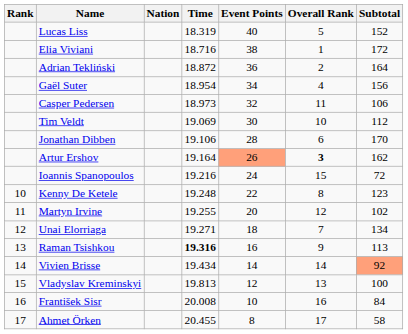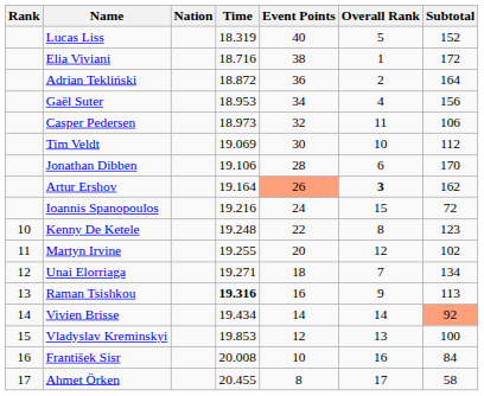 <table class="wikitable sortable" style="text-align:center">
 <tr>
 <th>Rank</th>
 <th>Name</th>
 <th>Nation</th>
 <th>Time</th>
 <th>Event Points</th>
 <th>Overall Rank</th>
 <th>Subtotal</th>
 </tr>
 <tr>
 <td></td>
 <td align=left><a href='#'>Lucas Liss</a></td>
 <td align=left></td>
 <td>18.319</td>
 <td>40</td>
 <td>5</td>
 <td>152</td>
 </tr>
 <tr>
 <td></td>
 <td align=left><a href='#'>Elia Viviani</a></td>
 <td align=left></td>
 <td>18.716</td>
 <td>38</td>
 <td>1</td>
 <td>172</td>
 </tr>
 <tr>
 <td></td>
 <td align=left><a href='#'>Adrian Tekliński</a></td>
 <td align=left></td>
 <td>18.872</td>
 <td>36</td>
 <td>2</td>
 <td>164</td>
 </tr>
 <tr>
 <td></td>
 <td align=left><a href='#'>Gaël Suter</a></td>
 <td align=left></td>
-<td>18.954</td>
+<td>18.953</td>
 <td>34</td>
 <td>4</td>
 <td>156</td>
 </tr>
 <tr>
 <td></td>
 <td align=left><a href='#'>Casper Pedersen</a></td>
 <td align=left></td>
 <td>18.973</td>
 <td>32</td>
 <td>11</td>
 <td>106</td>
 </tr>
 <tr>
 <td></td>
 <td align=left><a href='#'>Tim Veldt</a></td>
 <td align=left></td>
 <td>19.069</td>
 <td>30</td>
 <td>10</td>
 <td>112</td>
 </tr>
 <tr>
 <td></td>
 <td align=left><a href='#'>Jonathan Dibben</a></td>
 <td align=left></td>
 <td>19.106</td>
 <td>28</td>
 <td>6</td>
 <td>170</td>
 </tr>
 <tr>
 <td></td>
 <td align=left><a href='#'>Artur Ershov</a></td>
 <td align=left></td>
 <td>19.164</td>
 <td style="background: lightsalmon;">26</td>
 <td><strong>3</strong></td>
 <td>162</td>
 </tr>
 <tr>
 <td></td>
 <td align=left><a href='#'>Ioannis Spanopoulos</a></td>
 <td align=left></td>
 <td>19.216</td>
 <td>24</td>
 <td>15</td>
 <td>72</td>
 </tr>
 <tr>
 <td>10</td>
 <td align=left><a href='#'>Kenny De Ketele</a></td>
 <td align=left></td>
 <td>19.248</td>
 <td>22</td>
 <td>8</td>
 <td>123</td>
 </tr>
 <tr>
 <td>11</td>
 <td align=left><a href='#'>Martyn Irvine</a></td>
 <td align=left></td>
 <td>19.255</td>
 <td>20</td>
 <td>12</td>
 <td>102</td>
 </tr>
 <tr>
 <td>12</td>
 <td align=left><a href='#'>Unai Elorriaga</a></td>
 <td align=left></td>
 <td>19.271</td>
 <td>18</td>
 <td>7</td>
 <td>134</td>
 </tr>
 <tr>
 <td>13</td>
 <td align=left><a href='#'>Raman Tsishkou</a></td>
 <td align=left></td>
 <td><strong>19.316</strong></td>
 <td>16</td>
 <td>9</td>
 <td>113</td>
 </tr>
 <tr>
 <td>14</td>
 <td align=left><a href='#'>Vivien Brisse</a></td>
 <td align=left></td>
 <td>19.434</td>
 <td>14</td>
 <td>14</td>
 <td style="background: lightsalmon;">92</td>
 </tr>
 <tr>
 <td>15</td>
 <td align=left><a href='#'>Vladyslav Kreminskyi</a></td>
 <td align=left></td>
-<td>19.813</td>
+<td>19.853</td>
 <td>12</td>
 <td>13</td>
 <td>100</td>
 </tr>
 <tr>
 <td>16</td>
 <td align=left><a href='#'>František Sisr</a></td>
 <td align=left></td>
 <td>20.008</td>
 <td>10</td>
 <td>16</td>
 <td>84</td>
 </tr>
 <tr>
 <td>17</td>
 <td align=left><a href='#'>Ahmet Örken</a></td>
 <td align=left></td>
 <td>20.455</td>
 <td>8</td>
 <td>17</td>
 <td>58</td>
 </tr>
 </table>
